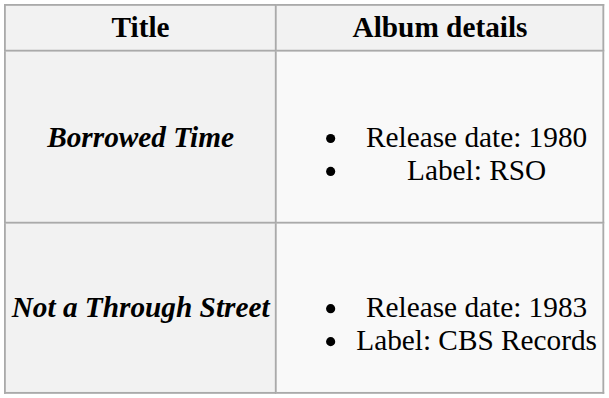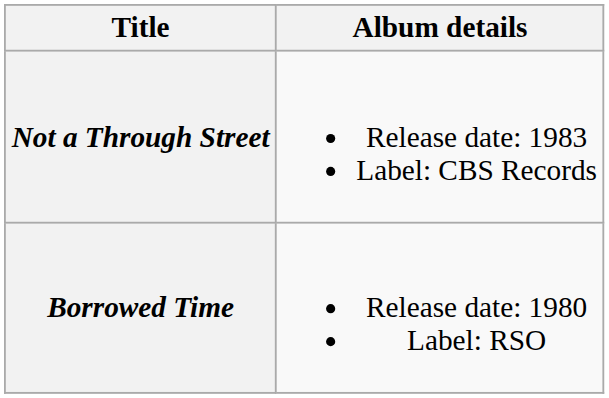 <table class="wikitable plainrowheaders" style="text-align:center;">
 <tr>
 <th scope="col">Title</th>
 <th scope="col">Album details</th>
 </tr>
 <tr>
+<th scope="row"><em>Not a Through Street</em></th>
+<td><br><ul><li>Release date: 1983</li><li>Label: CBS Records</li></ul></td>
+</tr>
+<tr>
 <th scope="row"><em>Borrowed Time</em></th>
 <td><br><ul><li>Release date: 1980</li><li>Label: RSO</li></ul></td>
 </tr>
-<tr>
-<th scope="row"><em>Not a Through Street</em></th>
-<td><br><ul><li>Release date: 1983</li><li>Label: CBS Records</li></ul></td>
-</tr>
 </table>
